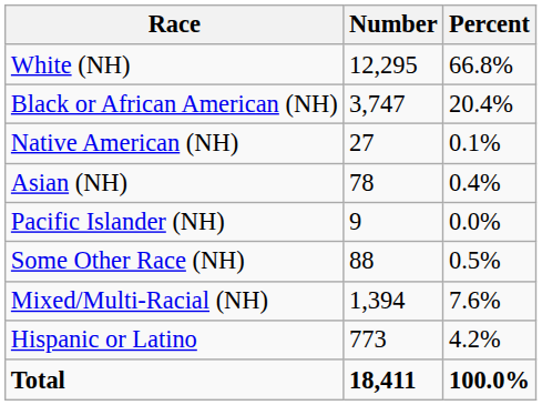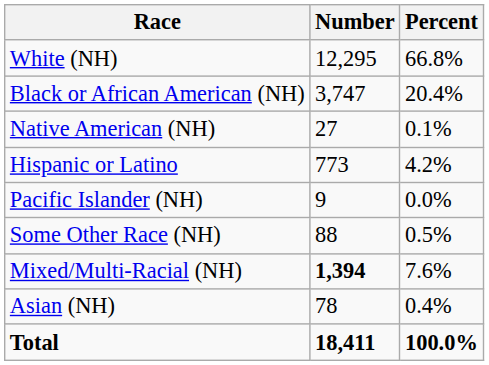 <table class="wikitable">
 <tr>
 <th>Race</th>
 <th>Number</th>
 <th>Percent</th>
 </tr>
 <tr>
 <td><a href='#'>White</a> (NH)</td>
 <td>12,295</td>
 <td>66.8%</td>
 </tr>
 <tr>
 <td><a href='#'>Black or African American</a> (NH)</td>
 <td>3,747</td>
 <td>20.4%</td>
 </tr>
 <tr>
 <td><a href='#'>Native American</a> (NH)</td>
 <td>27</td>
 <td>0.1%</td>
 </tr>
 <tr>
-<td><a href='#'>Asian</a> (NH)</td>
-<td>78</td>
-<td>0.4%</td>
+<td><a href='#'>Hispanic or Latino</a></td>
+<td>773</td>
+<td>4.2%</td>
 </tr>
 <tr>
 <td><a href='#'>Pacific Islander</a> (NH)</td>
 <td>9</td>
 <td>0.0%</td>
 </tr>
 <tr>
 <td><a href='#'>Some Other Race</a> (NH)</td>
 <td>88</td>
 <td>0.5%</td>
 </tr>
 <tr>
 <td><a href='#'>Mixed/Multi-Racial</a> (NH)</td>
-<td>1,394</td>
+<td><strong>1,394</strong></td>
 <td>7.6%</td>
 </tr>
 <tr>
-<td><a href='#'>Hispanic or Latino</a></td>
-<td>773</td>
-<td>4.2%</td>
+<td><a href='#'>Asian</a> (NH)</td>
+<td>78</td>
+<td>0.4%</td>
 </tr>
 <tr>
 <td><strong>Total</strong></td>
 <td><strong>18,411</strong></td>
 <td><strong>100.0%</strong></td>
 </tr>
 </table>
